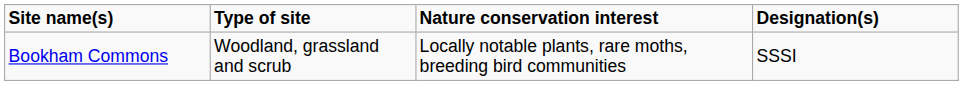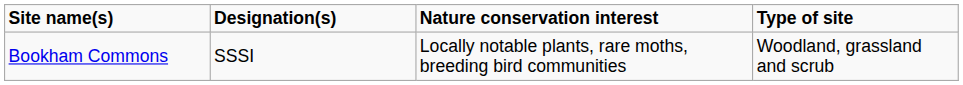 <table class="wikitable">
 <tr>
 <td style="width:180px"><strong>Site name(s)</strong></td>
+<td style="width:180px"><strong>Designation(s)</strong></td>
+<td style="width:300px"><strong>Nature conservation interest</strong></td>
 <td style="width:180px"><strong>Type of site</strong></td>
-<td style="width:300px"><strong>Nature conservation interest</strong></td>
-<td style="width:180px"><strong>Designation(s)</strong></td>
 </tr>
 <tr>
 <td><a href='#'>Bookham Commons</a></td>
+<td>SSSI</td>
+<td>Locally notable plants, rare moths, breeding bird communities</td>
 <td>Woodland, grassland and scrub</td>
-<td>Locally notable plants, rare moths, breeding bird communities</td>
-<td>SSSI</td>
 </tr>
 </table>
